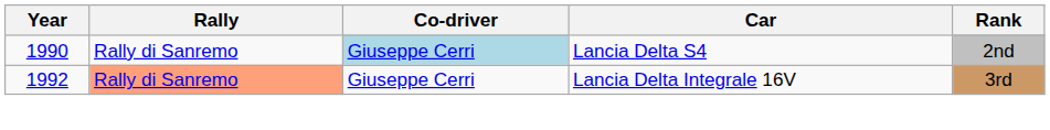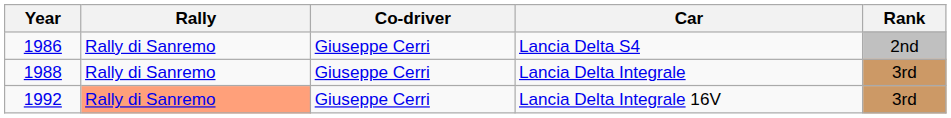 <table class="wikitable" width=50% style="font-size: 90%;">
 <tr>
 <th>Year</th>
 <th>Rally</th>
 <th>Co-driver</th>
 <th>Car</th>
 <th>Rank</th>
 </tr>
 <tr>
-<td align=center><a href='#'>1990</a></td>
+<td align=center><a href='#'>1986</a></td>
 <td> <a href='#'>Rally di Sanremo</a></td>
-<td style="background: lightblue;"> <a href='#'>Giuseppe Cerri</a></td>
+<td> <a href='#'>Giuseppe Cerri</a></td>
 <td><a href='#'>Lancia Delta S4</a></td>
 <td align=center bgcolor=silver>2nd</td>
+</tr>
+<tr>
+<td align=center><a href='#'>1988</a></td>
+<td> <a href='#'>Rally di Sanremo</a></td>
+<td> <a href='#'>Giuseppe Cerri</a></td>
+<td><a href='#'>Lancia Delta Integrale</a></td>
+<td align=center bgcolor=cc9966>3rd</td>
 </tr>
 <tr>
 <td align=center><a href='#'>1992</a></td>
 <td style="background: lightsalmon;"> <a href='#'>Rally di Sanremo</a></td>
 <td> <a href='#'>Giuseppe Cerri</a></td>
 <td><a href='#'>Lancia Delta Integrale</a> 16V</td>
 <td align=center bgcolor=cc9966>3rd</td>
 </tr>
 </table>
